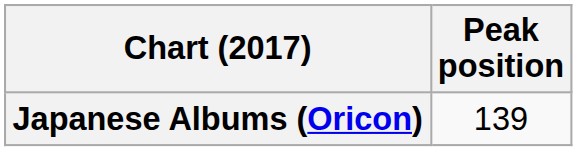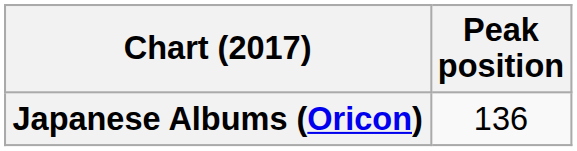 <table class="wikitable sortable plainrowheaders" style="text-align:center">
 <tr>
 <th scope="col">Chart (2017)</th>
 <th scope="col">Peak<br>position</th>
 </tr>
 <tr>
 <th scope="row">Japanese Albums (<a href='#'>Oricon</a>)</th>
-<td style="text-align:center;">139</td>
+<td style="text-align:center;">136</td>
 </tr>
 </table>
